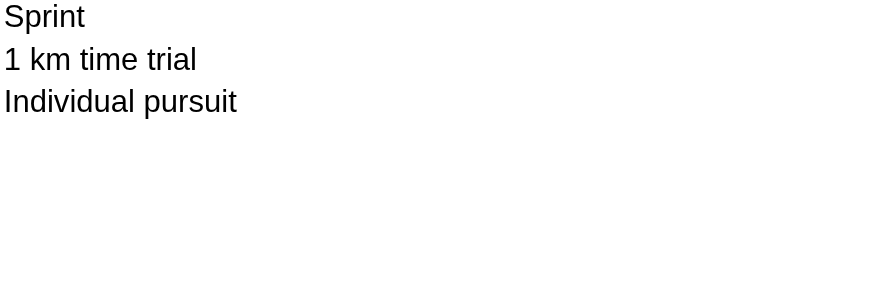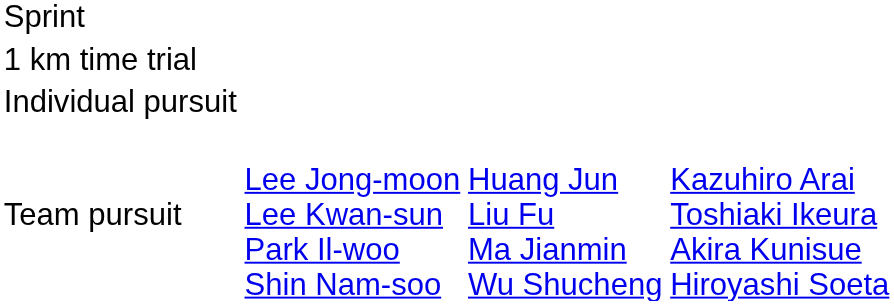 <table>
 <tr>
 <td>Sprint</td>
 <td></td>
 <td></td>
 <td></td>
 </tr>
 <tr>
 <td>1 km time trial</td>
 <td></td>
 <td></td>
 <td></td>
 </tr>
 <tr>
 <td>Individual pursuit</td>
 <td></td>
 <td></td>
 <td></td>
 </tr>
+<tr>
+<td>Team pursuit</td>
+<td><br><a href='#'>Lee Jong-moon</a><br><a href='#'>Lee Kwan-sun</a><br><a href='#'>Park Il-woo</a><br><a href='#'>Shin Nam-soo</a></td>
+<td><br><a href='#'>Huang Jun</a><br><a href='#'>Liu Fu</a><br><a href='#'>Ma Jianmin</a><br><a href='#'>Wu Shucheng</a></td>
+<td><br><a href='#'>Kazuhiro Arai</a><br><a href='#'>Toshiaki Ikeura</a><br><a href='#'>Akira Kunisue</a><br><a href='#'>Hiroyashi Soeta</a></td>
+</tr>
 </table>
